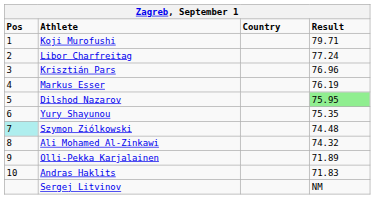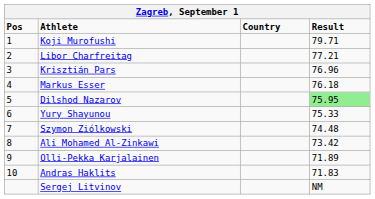 <table class="wikitable collapsible collapsed" width="42%">
 <tr>
 <th colspan="4"> <a href='#'>Zagreb</a>, September 1</th>
 </tr>
 <tr>
 <td><strong>Pos</strong></td>
 <td><strong>Athlete</strong></td>
 <td><strong>Country</strong></td>
 <td><strong>Result</strong></td>
 </tr>
 <tr>
 <td>1</td>
 <td><a href='#'>Koji Murofushi</a></td>
 <td></td>
 <td>79.71</td>
 </tr>
 <tr>
 <td>2</td>
 <td><a href='#'>Libor Charfreitag</a></td>
 <td></td>
-<td>77.24</td>
+<td>77.21</td>
 </tr>
 <tr>
 <td>3</td>
 <td><a href='#'>Krisztián Pars</a></td>
 <td></td>
 <td>76.96</td>
 </tr>
 <tr>
 <td>4</td>
 <td><a href='#'>Markus Esser</a></td>
 <td></td>
-<td>76.19</td>
+<td>76.18</td>
 </tr>
 <tr>
 <td>5</td>
 <td><a href='#'>Dilshod Nazarov</a></td>
 <td></td>
 <td style="background: lightgreen;">75.95</td>
 </tr>
 <tr>
 <td>6</td>
 <td><a href='#'>Yury Shayunou</a></td>
 <td></td>
-<td>75.35</td>
+<td>75.33</td>
 </tr>
 <tr>
-<td style="background: paleturquoise;">7</td>
+<td>7</td>
 <td><a href='#'>Szymon Ziólkowski</a></td>
 <td></td>
 <td>74.48</td>
 </tr>
 <tr>
 <td>8</td>
 <td><a href='#'>Ali Mohamed Al-Zinkawi</a></td>
 <td></td>
-<td>74.32</td>
+<td>73.42</td>
 </tr>
 <tr>
 <td>9</td>
 <td><a href='#'>Olli-Pekka Karjalainen</a></td>
 <td></td>
 <td>71.89</td>
 </tr>
 <tr>
 <td>10</td>
 <td><a href='#'>Andras Haklits</a></td>
 <td></td>
 <td>71.83</td>
 </tr>
 <tr>
 <td></td>
 <td><a href='#'>Sergej Litvinov</a></td>
 <td></td>
 <td>NM</td>
 </tr>
 </table>
